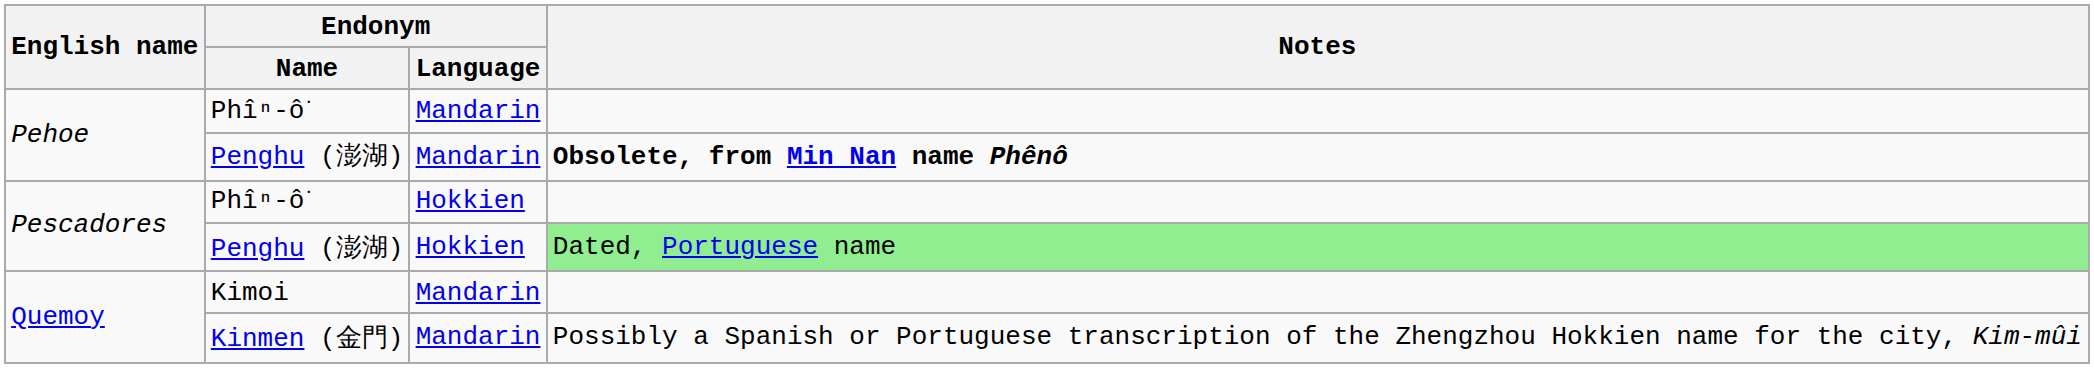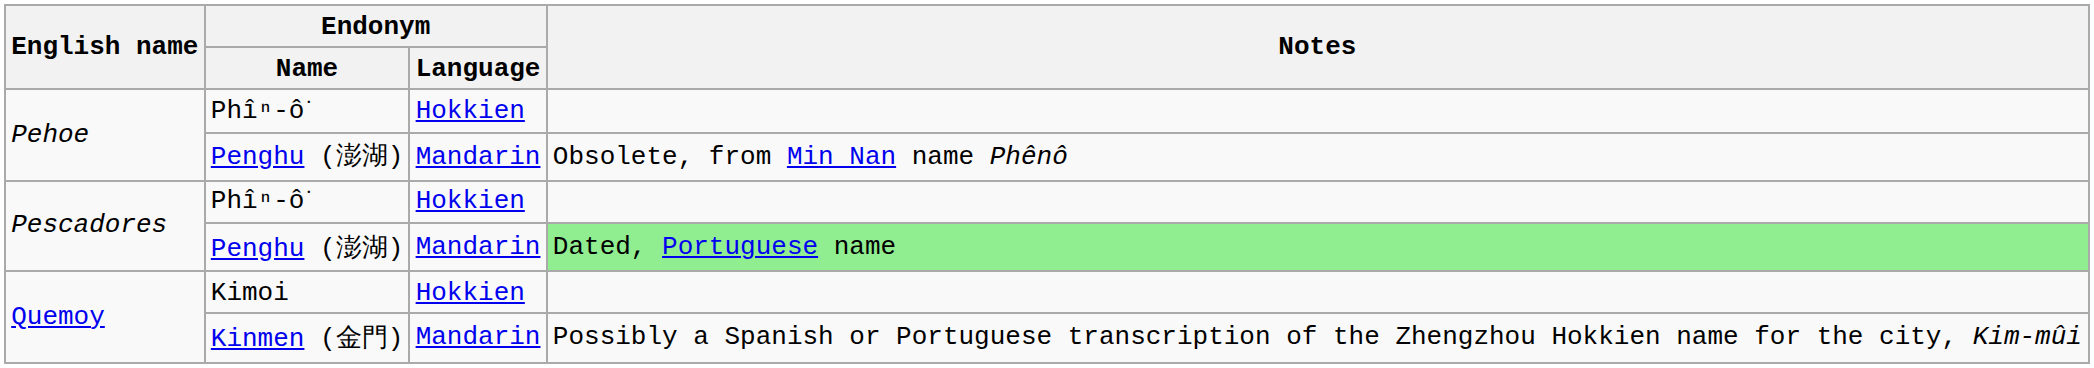 <table class="wikitable sortable mw-collapsible">
 <tr>
 <th rowspan="2">English name</th>
 <th colspan="2">Endonym</th>
 <th rowspan="2">Notes</th>
 </tr>
 <tr>
 <th>Name</th>
 <th>Language</th>
 </tr>
 <tr>
 <td rowspan="2"><em>Pehoe</em></td>
 <td>Phîⁿ-ô͘</td>
-<td><a href='#'>Mandarin</a></td>
+<td><a href='#'>Hokkien</a></td>
 <td></td>
 </tr>
 <tr>
 <td><a href='#'>Penghu</a> (澎湖)</td>
 <td><a href='#'>Mandarin</a></td>
-<td><strong>Obsolete, from <a href='#'>Min Nan</a> name <em>Phênô</em></strong></td>
+<td>Obsolete, from <a href='#'>Min Nan</a> name <em>Phênô</em></td>
 </tr>
 <tr>
 <td rowspan="2"><em>Pescadores</em></td>
 <td>Phîⁿ-ô͘</td>
 <td><a href='#'>Hokkien</a></td>
 <td></td>
 </tr>
 <tr>
 <td><a href='#'>Penghu</a> (澎湖)</td>
-<td><a href='#'>Hokkien</a></td>
+<td><a href='#'>Mandarin</a></td>
 <td style="background: lightgreen;">Dated, <a href='#'>Portuguese</a> name</td>
 </tr>
 <tr>
 <td rowspan="2"><a href='#'>Quemoy</a></td>
 <td>Kimoi</td>
-<td><a href='#'>Mandarin</a></td>
+<td><a href='#'>Hokkien</a></td>
 <td></td>
 </tr>
 <tr>
 <td><a href='#'>Kinmen</a> (金門)</td>
 <td><a href='#'>Mandarin</a></td>
 <td>Possibly a Spanish or Portuguese transcription of the Zhengzhou Hokkien name for the city, <em>Kim-mûi</em></td>
 </tr>
 </table>
